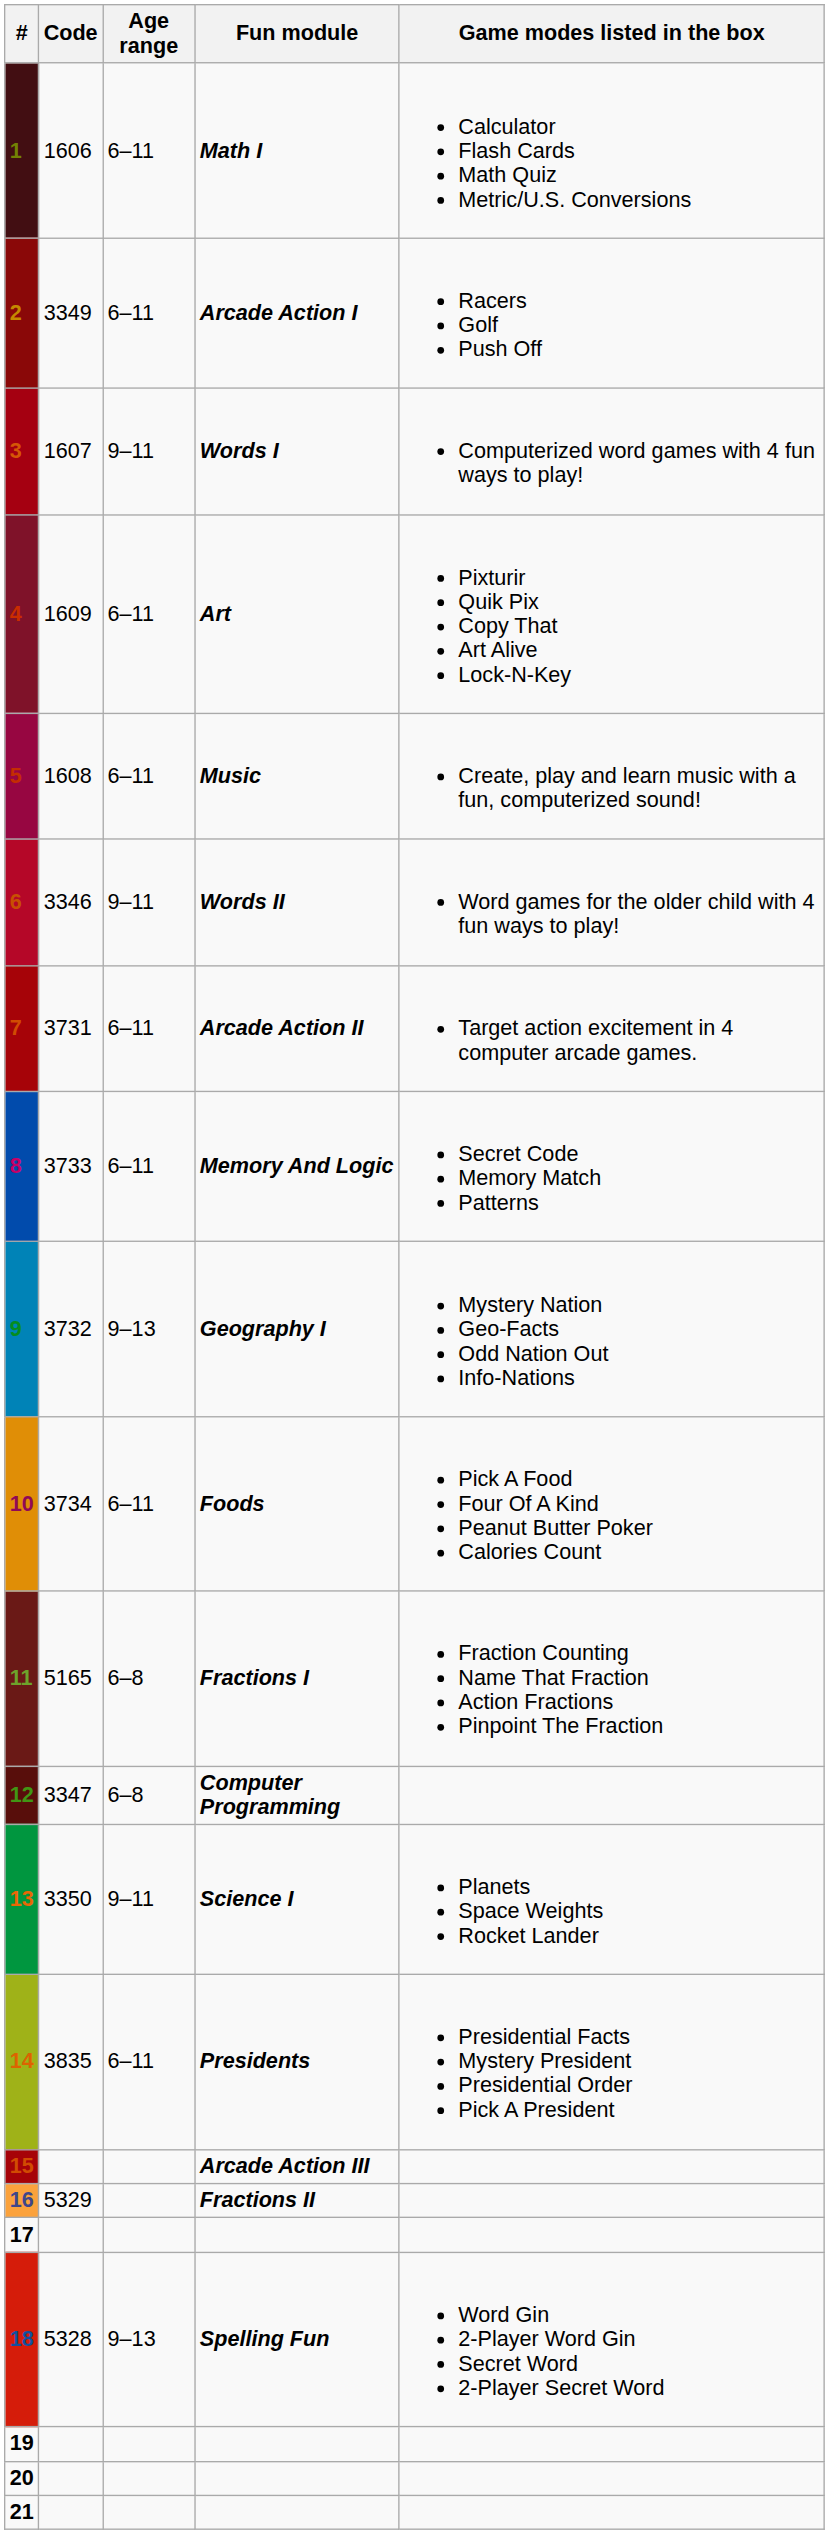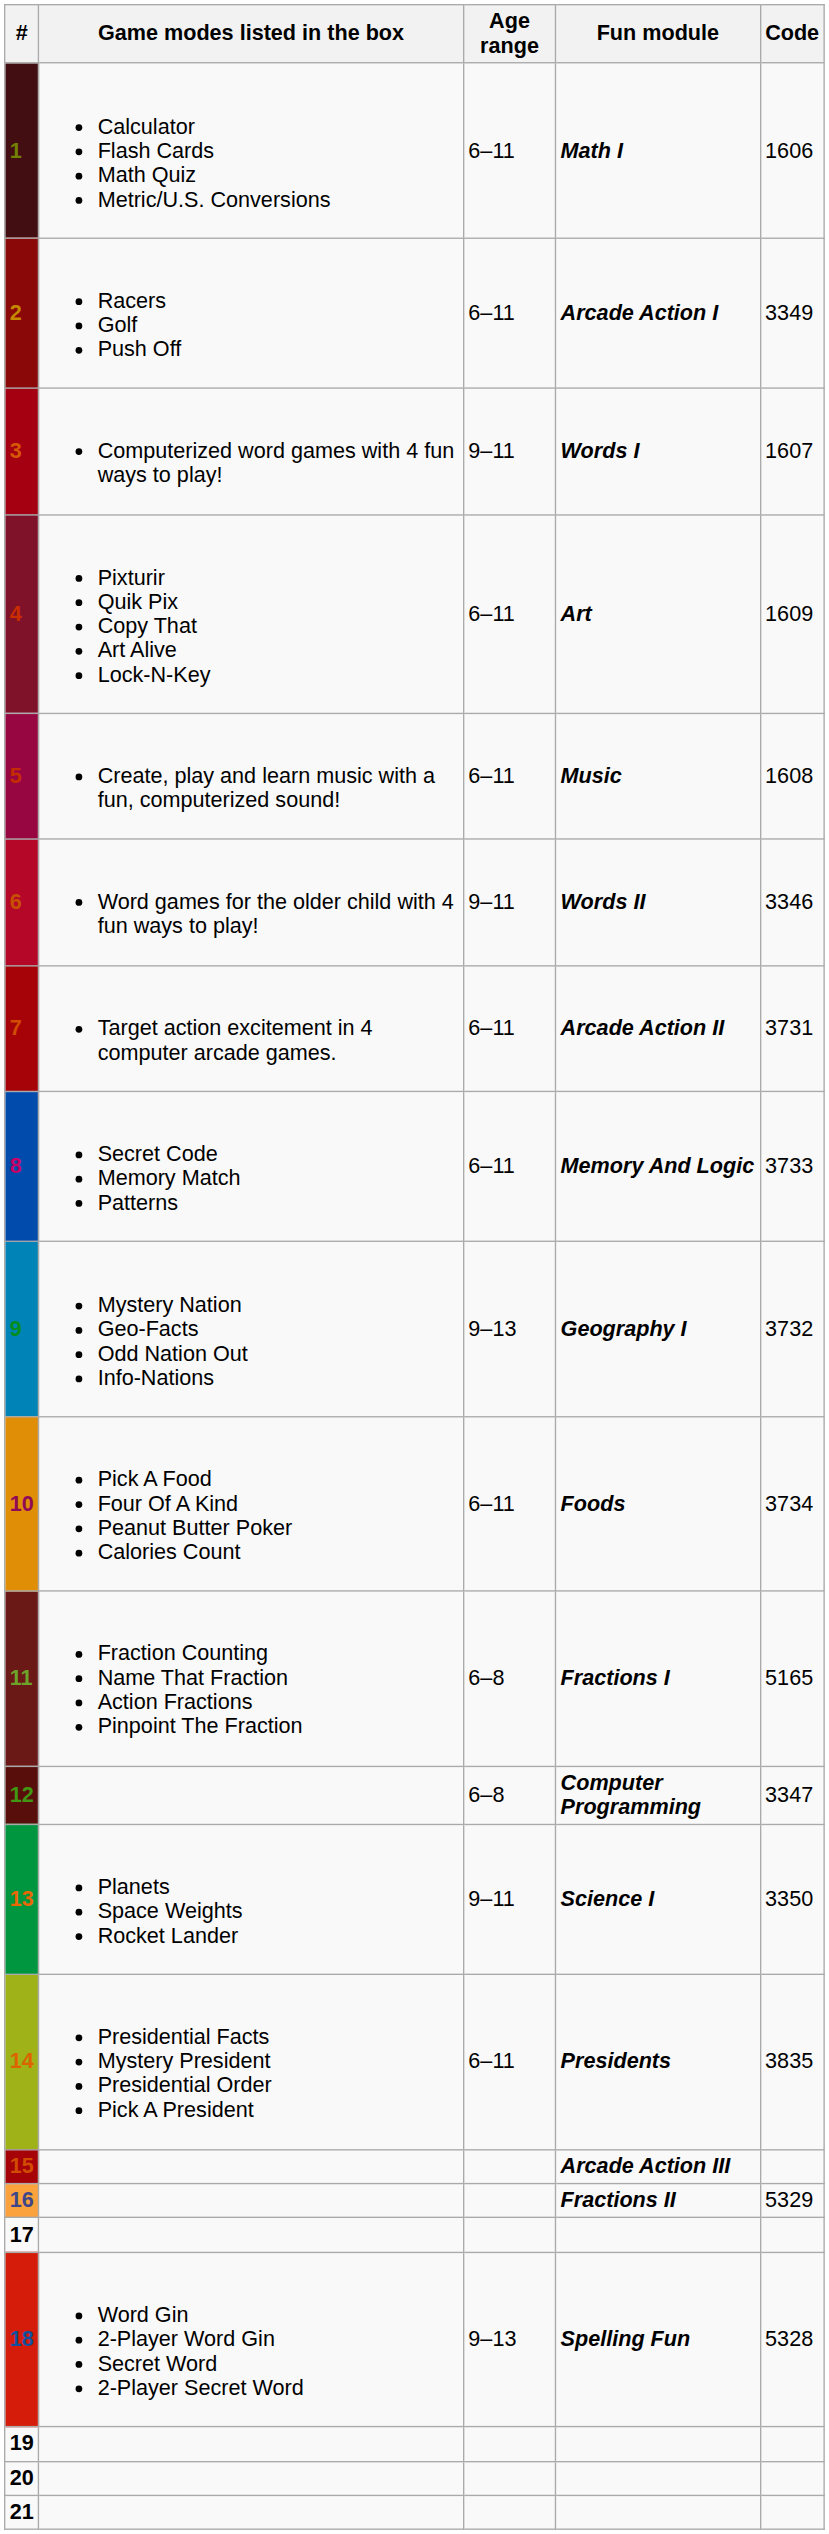 <table class="wikitable sortable" border="1">
 <tr>
 <th scope="col">#</th>
-<th scope="col">Code</th>
+<th scope="col">Game modes listed in the box</th>
 <th scope="col">Age range</th>
 <th scope="col">Fun module</th>
-<th scope="col">Game modes listed in the box</th>
+<th scope="col">Code</th>
 </tr>
 <tr>
 <td style="background: #420E12; color: #738203;"><strong>1</strong></td>
-<td>1606</td>
+<td><br><ul><li>Calculator</li><li>Flash Cards</li><li>Math Quiz</li><li>Metric/U.S. Conversions</li></ul></td>
 <td>6–11</td>
 <td><strong><em>Math I</em></strong></td>
-<td><br><ul><li>Calculator</li><li>Flash Cards</li><li>Math Quiz</li><li>Metric/U.S. Conversions</li></ul></td>
+<td>1606</td>
 </tr>
 <tr>
 <td style="background: #8A0808; color: #C58900;"><strong>2</strong></td>
-<td>3349</td>
+<td><br><ul><li>Racers</li><li>Golf</li><li>Push Off</li></ul></td>
 <td>6–11</td>
 <td><strong><em>Arcade Action I</em></strong></td>
-<td><br><ul><li>Racers</li><li>Golf</li><li>Push Off</li></ul></td>
+<td>3349</td>
 </tr>
 <tr>
 <td style="background: #A50011; color: #D65706;"><strong>3</strong></td>
-<td>1607</td>
+<td><br><ul><li>Computerized word games with 4 fun ways to play!</li></ul></td>
 <td>9–11</td>
 <td><strong><em>Words I</em></strong></td>
-<td><br><ul><li>Computerized word games with 4 fun ways to play!</li></ul></td>
+<td>1607</td>
 </tr>
 <tr>
 <td style="background: #7F1229; color: #C92D00;"><strong>4</strong></td>
-<td>1609</td>
+<td><br><ul><li>Pixturir</li><li>Quik Pix</li><li>Copy That</li><li>Art Alive</li><li>Lock-N-Key</li></ul></td>
 <td>6–11</td>
 <td><strong><em>Art</em></strong></td>
-<td><br><ul><li>Pixturir</li><li>Quik Pix</li><li>Copy That</li><li>Art Alive</li><li>Lock-N-Key</li></ul></td>
+<td>1609</td>
 </tr>
 <tr>
 <td style="background: #970641; color: #C42D02;"><strong>5</strong></td>
-<td>1608</td>
+<td><br><ul><li>Create, play and learn music with a fun, computerized sound!</li></ul></td>
 <td>6–11</td>
 <td><strong><em>Music</em></strong></td>
-<td><br><ul><li>Create, play and learn music with a fun, computerized sound!</li></ul></td>
+<td>1608</td>
 </tr>
 <tr>
 <td style="background: #B50728; color: #C85002;"><strong>6</strong></td>
-<td>3346</td>
+<td><br><ul><li>Word games for the older child with 4 fun ways to play!</li></ul></td>
 <td>9–11</td>
 <td><strong><em>Words II</em></strong></td>
-<td><br><ul><li>Word games for the older child with 4 fun ways to play!</li></ul></td>
+<td>3346</td>
 </tr>
 <tr>
 <td style="background: #A60308; color: #D14B02;"><strong>7</strong></td>
-<td>3731</td>
+<td><br><ul><li>Target action excitement in 4 computer arcade games.</li></ul></td>
 <td>6–11</td>
 <td><strong><em>Arcade Action II</em></strong></td>
-<td><br><ul><li>Target action excitement in 4 computer arcade games.</li></ul></td>
+<td>3731</td>
 </tr>
 <tr>
 <td style="background: #014BAC; color: #C80066;"><strong>8</strong></td>
-<td>3733</td>
+<td><br><ul><li>Secret Code</li><li>Memory Match</li><li>Patterns</li></ul></td>
 <td>6–11</td>
 <td><strong><em>Memory And Logic</em></strong></td>
-<td><br><ul><li>Secret Code</li><li>Memory Match</li><li>Patterns</li></ul></td>
+<td>3733</td>
 </tr>
 <tr>
 <td style="background: #0083B7; color: #058D1E;"><strong>9</strong></td>
-<td>3732</td>
+<td><br><ul><li>Mystery Nation</li><li>Geo-Facts</li><li>Odd Nation Out</li><li>Info-Nations</li></ul></td>
 <td>9–13</td>
 <td><strong><em>Geography I</em></strong></td>
-<td><br><ul><li>Mystery Nation</li><li>Geo-Facts</li><li>Odd Nation Out</li><li>Info-Nations</li></ul></td>
+<td>3732</td>
 </tr>
 <tr>
 <td style="background: #E08E06; color: #900956;"><strong>10</strong></td>
-<td>3734</td>
+<td><br><ul><li>Pick A Food</li><li>Four Of A Kind</li><li>Peanut Butter Poker</li><li>Calories Count</li></ul></td>
 <td>6–11</td>
 <td><strong><em>Foods</em></strong></td>
-<td><br><ul><li>Pick A Food</li><li>Four Of A Kind</li><li>Peanut Butter Poker</li><li>Calories Count</li></ul></td>
+<td>3734</td>
 </tr>
 <tr>
 <td style="background: #6A1916; color: #6DA32B;"><strong>11</strong></td>
-<td>5165</td>
+<td><br><ul><li>Fraction Counting</li><li>Name That Fraction</li><li>Action Fractions</li><li>Pinpoint The Fraction</li></ul></td>
 <td>6–8</td>
 <td><strong><em>Fractions I</em></strong></td>
-<td><br><ul><li>Fraction Counting</li><li>Name That Fraction</li><li>Action Fractions</li><li>Pinpoint The Fraction</li></ul></td>
+<td>5165</td>
 </tr>
 <tr>
 <td style="background: #580E0B; color: #419614;"><strong>12</strong></td>
-<td>3347</td>
+<td></td>
 <td>6–8</td>
 <td><strong><em>Computer Programming</em></strong></td>
-<td></td>
+<td>3347</td>
 </tr>
 <tr>
 <td style="background: #00963F; color: #E86805;"><strong>13</strong></td>
-<td>3350</td>
+<td><br><ul><li>Planets</li><li>Space Weights</li><li>Rocket Lander</li></ul></td>
 <td>9–11</td>
 <td><strong><em>Science I</em></strong></td>
-<td><br><ul><li>Planets</li><li>Space Weights</li><li>Rocket Lander</li></ul></td>
+<td>3350</td>
 </tr>
 <tr>
 <td style="background: #9FB218; color: #DD6300;"><strong>14</strong></td>
-<td>3835</td>
+<td><br><ul><li>Presidential Facts</li><li>Mystery President</li><li>Presidential Order</li><li>Pick A President</li></ul></td>
 <td>6–11</td>
 <td><strong><em>Presidents</em></strong></td>
-<td><br><ul><li>Presidential Facts</li><li>Mystery President</li><li>Presidential Order</li><li>Pick A President</li></ul></td>
+<td>3835</td>
 </tr>
 <tr>
 <td style="background: #A60308; color: #D14B02;"><strong>15</strong></td>
 <td></td>
 <td></td>
 <td><strong><em>Arcade Action III</em></strong> </td>
 <td></td>
 </tr>
 <tr>
 <td style="background: #FBA23C; color: #3F468A;"><strong>16</strong></td>
-<td>5329</td>
+<td></td>
 <td></td>
 <td><strong><em>Fractions II</em></strong></td>
-<td></td>
+<td>5329</td>
 </tr>
 <tr>
 <td><strong>17</strong></td>
 <td></td>
 <td></td>
 <td></td>
 <td></td>
 </tr>
 <tr>
 <td style="background: #D51C0A; color: #11509F;"><strong>18</strong></td>
-<td>5328</td>
+<td><br><ul><li>Word Gin</li><li>2-Player Word Gin</li><li>Secret Word</li><li>2-Player Secret Word</li></ul></td>
 <td>9–13</td>
 <td><strong><em>Spelling Fun</em></strong></td>
-<td><br><ul><li>Word Gin</li><li>2-Player Word Gin</li><li>Secret Word</li><li>2-Player Secret Word</li></ul></td>
+<td>5328</td>
 </tr>
 <tr>
 <td><strong>19</strong></td>
 <td></td>
 <td></td>
 <td></td>
 <td></td>
 </tr>
 <tr>
 <td><strong>20</strong></td>
 <td></td>
 <td></td>
 <td></td>
 <td></td>
 </tr>
 <tr>
 <td><strong>21</strong></td>
 <td></td>
 <td></td>
 <td></td>
 <td></td>
 </tr>
 </table>
